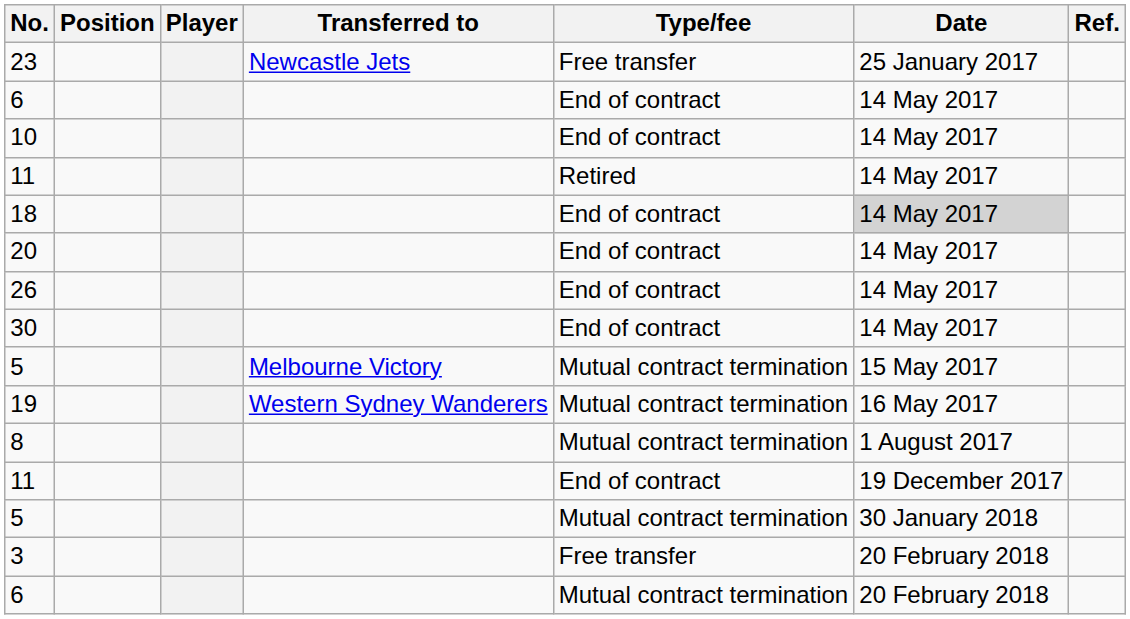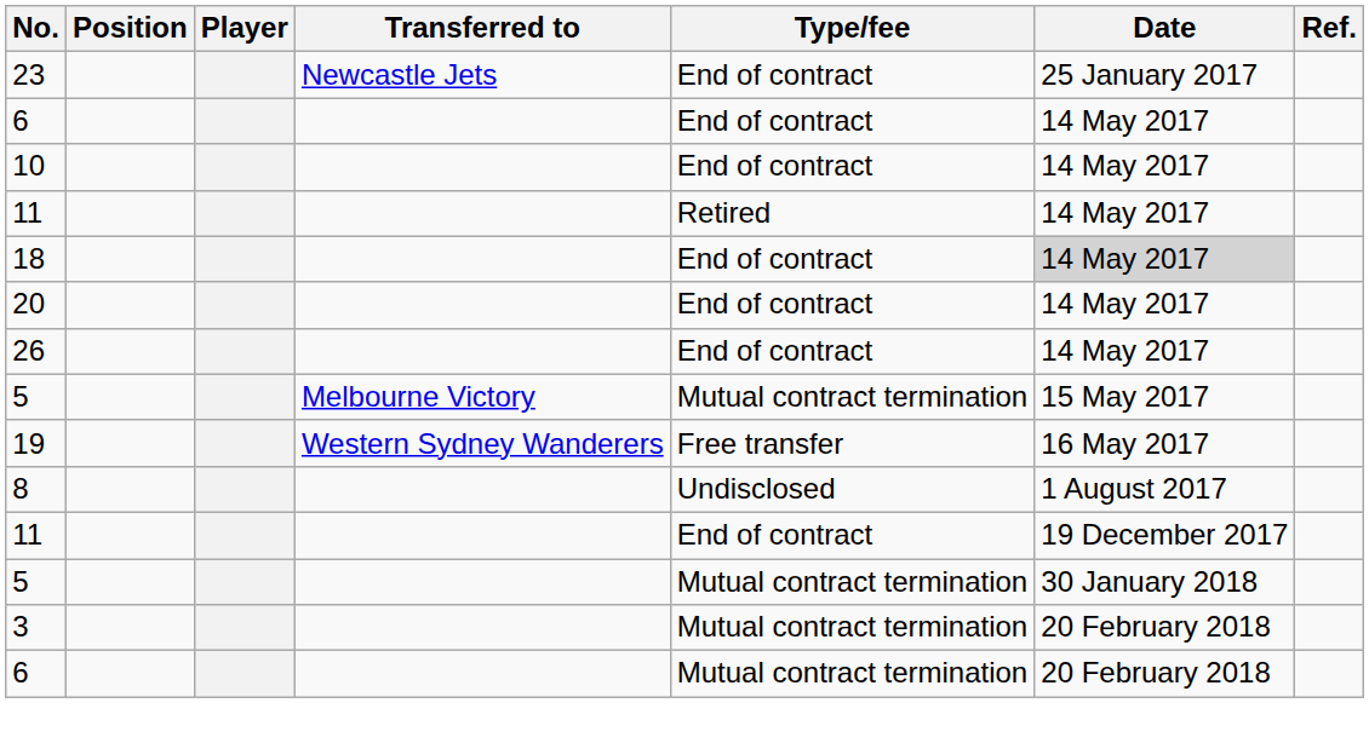 <table class="wikitable plainrowheaders sortable" style="text-align:center; text-align:left">
 <tr>
 <th scope="col">No.</th>
 <th scope="col">Position</th>
 <th scope="col">Player</th>
 <th scope="col">Transferred to</th>
 <th scope="col">Type/fee</th>
 <th scope="col">Date</th>
 <th scope="col" class="unsortable">Ref.</th>
 </tr>
 <tr>
 <td>23</td>
 <td></td>
 <th scope="row"></th>
 <td><a href='#'>Newcastle Jets</a></td>
-<td>Free transfer</td>
+<td>End of contract</td>
 <td>25 January 2017</td>
 <td></td>
 </tr>
 <tr>
 <td>6</td>
 <td></td>
 <th scope="row"></th>
 <td></td>
 <td>End of contract</td>
 <td>14 May 2017</td>
 <td></td>
 </tr>
 <tr>
 <td>10</td>
 <td></td>
 <th scope="row"></th>
 <td></td>
 <td>End of contract</td>
 <td>14 May 2017</td>
 <td></td>
 </tr>
 <tr>
 <td>11</td>
 <td></td>
 <th scope="row"></th>
 <td></td>
 <td>Retired</td>
 <td>14 May 2017</td>
 <td></td>
 </tr>
 <tr>
 <td>18</td>
 <td></td>
 <th scope="row"></th>
 <td></td>
 <td>End of contract</td>
 <td style="background: lightgrey;">14 May 2017</td>
 <td></td>
 </tr>
 <tr>
 <td>20</td>
 <td></td>
 <th scope="row"></th>
 <td></td>
 <td>End of contract</td>
 <td>14 May 2017</td>
 <td></td>
 </tr>
 <tr>
 <td>26</td>
 <td></td>
 <th scope="row"></th>
 <td></td>
 <td>End of contract</td>
 <td>14 May 2017</td>
 <td></td>
 </tr>
 <tr>
-<td>30</td>
-<td></td>
-<th scope="row"></th>
-<td></td>
-<td>End of contract</td>
-<td>14 May 2017</td>
-<td></td>
-</tr>
-<tr>
 <td>5</td>
 <td></td>
 <th scope="row"></th>
 <td><a href='#'>Melbourne Victory</a></td>
 <td>Mutual contract termination</td>
 <td>15 May 2017</td>
 <td></td>
 </tr>
 <tr>
 <td>19</td>
 <td></td>
 <th scope="row"></th>
 <td><a href='#'>Western Sydney Wanderers</a></td>
-<td>Mutual contract termination</td>
+<td>Free transfer</td>
 <td>16 May 2017</td>
 <td></td>
 </tr>
 <tr>
 <td>8</td>
 <td></td>
 <th scope="row"></th>
 <td></td>
-<td>Mutual contract termination</td>
+<td>Undisclosed</td>
 <td>1 August 2017</td>
 <td></td>
 </tr>
 <tr>
 <td>11</td>
 <td></td>
 <th scope="row"></th>
 <td></td>
 <td>End of contract</td>
 <td>19 December 2017</td>
 <td></td>
 </tr>
 <tr>
 <td>5</td>
 <td></td>
 <th scope="row"></th>
 <td></td>
 <td>Mutual contract termination</td>
 <td>30 January 2018</td>
 <td></td>
 </tr>
 <tr>
 <td>3</td>
 <td></td>
 <th scope="row"></th>
 <td></td>
-<td>Free transfer</td>
+<td>Mutual contract termination</td>
 <td>20 February 2018</td>
 <td></td>
 </tr>
 <tr>
 <td>6</td>
 <td></td>
 <th scope="row"></th>
 <td></td>
 <td>Mutual contract termination</td>
 <td>20 February 2018</td>
 <td></td>
 </tr>
 </table>
